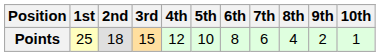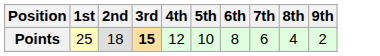 <table class="wikitable" style="font-size: 85%;">
 <tr>
 <th>Position</th>
 <th>1st</th>
 <th>2nd</th>
 <th>3rd</th>
 <th>4th</th>
 <th>5th</th>
 <th>6th</th>
 <th>7th</th>
 <th>8th</th>
 <th>9th</th>
-<th>10th</th>
 </tr>
 <tr align="center">
 <th>Points</th>
 <td style="background:#FFFFBF;">25</td>
 <td style="background:#DFDFDF;">18</td>
-<td style="background:#FFDF9F;">15</td>
+<td style="background:#FFDF9F;"><strong>15</strong></td>
 <td style="background:#DFFFDF;">12</td>
 <td style="background:#DFFFDF;">10</td>
 <td style="background:#DFFFDF;">8</td>
 <td style="background:#DFFFDF;">6</td>
 <td style="background:#DFFFDF;">4</td>
 <td style="background:#DFFFDF;">2</td>
-<td style="background:#DFFFDF;">1</td>
 </tr>
 </table>
